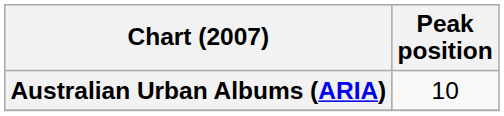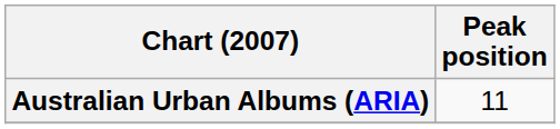 <table class="wikitable sortable plainrowheaders">
 <tr>
 <th scope="col">Chart (2007)</th>
 <th scope="col">Peak<br>position</th>
 </tr>
 <tr>
 <th scope="row">Australian Urban Albums (<a href='#'>ARIA</a>)</th>
-<td align="center">10</td>
+<td align="center">11</td>
 </tr>
 <tr>
 </tr>
 <tr>
 </tr>
 <tr>
 </tr>
 <tr>
 </tr>
 <tr>
 </tr>
 </table>
